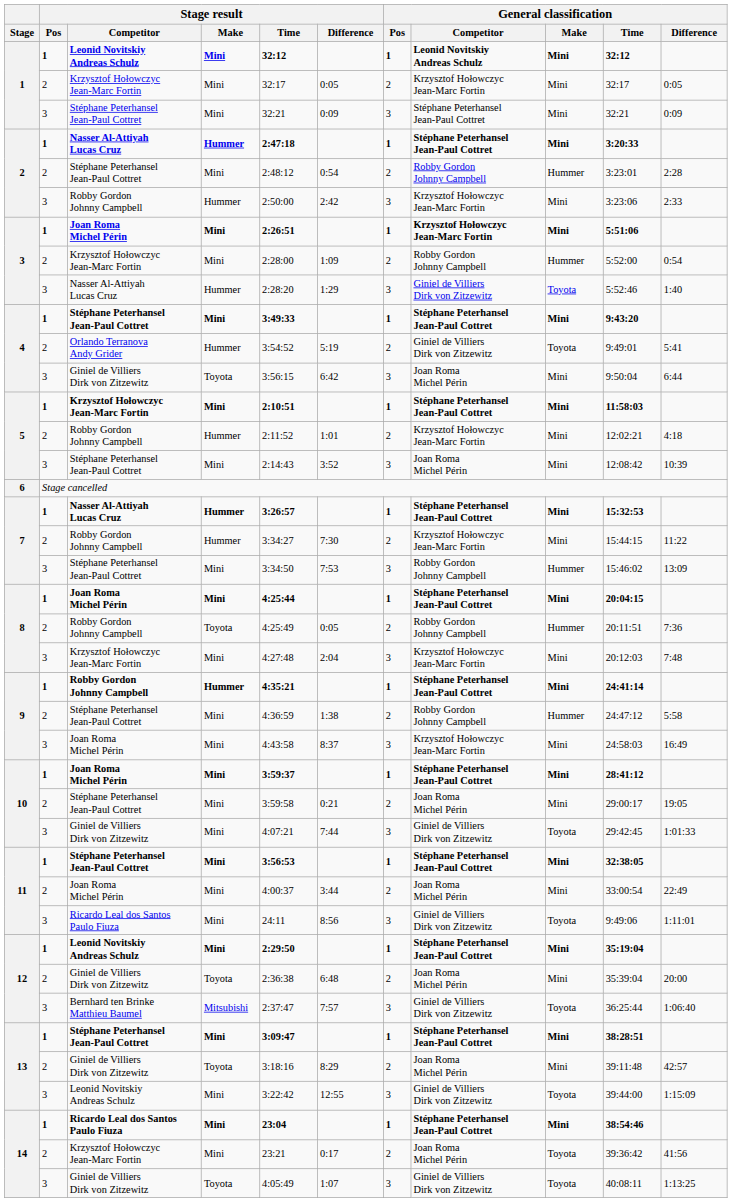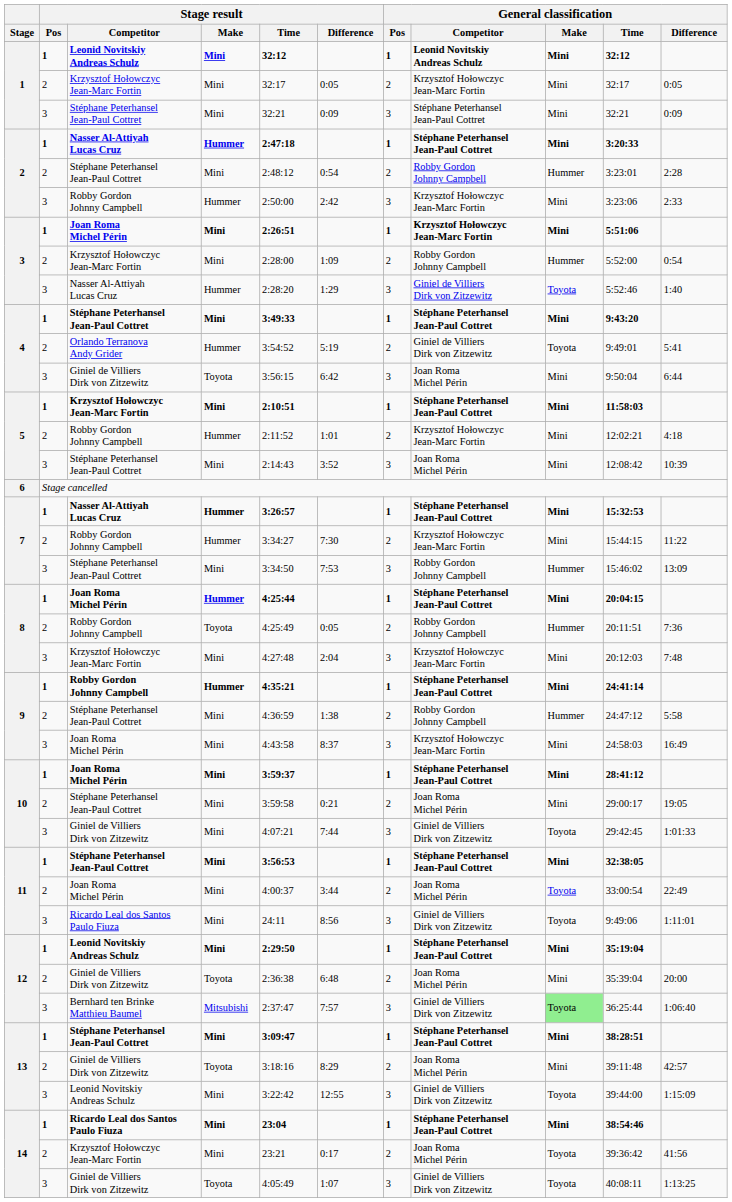 <table class="wikitable" style="font-size:85%;">
 <tr>
 <th></th>
 <th colspan=5><big>Stage result </big></th>
 <th colspan=5><big>General classification</big></th>
 </tr>
 <tr>
 <th width="40px">Stage</th>
 <th width="30px">Pos</th>
 <th width="170px">Competitor</th>
 <th width="70px">Make</th>
 <th width="70px">Time</th>
 <th width="80px">Difference</th>
 <th width="30px">Pos</th>
 <th width="170px">Competitor</th>
 <th width="70px">Make</th>
 <th width="70px">Time</th>
 <th width="80px">Difference</th>
 </tr>
 <tr>
 <th rowspan=3>1</th>
 <td><strong>1</strong></td>
 <td><strong> <a href='#'>Leonid Novitskiy</a> <br>  <a href='#'>Andreas Schulz</a></strong></td>
 <td><strong><a href='#'>Mini</a></strong></td>
 <td><strong>32:12</strong></td>
 <td></td>
 <td><strong>1</strong></td>
 <td><strong> Leonid Novitskiy <br>  Andreas Schulz</strong></td>
 <td><strong>Mini</strong></td>
 <td><strong>32:12</strong></td>
 <td></td>
 </tr>
 <tr>
 <td>2</td>
 <td> <a href='#'>Krzysztof Hołowczyc</a> <br>  <a href='#'>Jean-Marc Fortin</a></td>
 <td>Mini</td>
 <td>32:17</td>
 <td>0:05</td>
 <td>2</td>
 <td> Krzysztof Hołowczyc <br>  Jean-Marc Fortin</td>
 <td>Mini</td>
 <td>32:17</td>
 <td>0:05</td>
 </tr>
 <tr>
 <td>3</td>
 <td> <a href='#'>Stéphane Peterhansel</a> <br>  <a href='#'>Jean-Paul Cottret</a></td>
 <td>Mini</td>
 <td>32:21</td>
 <td>0:09</td>
 <td>3</td>
 <td> Stéphane Peterhansel <br>  Jean-Paul Cottret</td>
 <td>Mini</td>
 <td>32:21</td>
 <td>0:09</td>
 </tr>
 <tr>
 <th rowspan=3>2</th>
 <td><strong>1</strong></td>
 <td><strong> <a href='#'>Nasser Al-Attiyah</a> <br>  <a href='#'>Lucas Cruz</a></strong></td>
 <td><strong><a href='#'>Hummer</a></strong></td>
 <td><strong>2:47:18</strong></td>
 <td></td>
 <td><strong>1</strong></td>
 <td><strong> Stéphane Peterhansel <br>  Jean-Paul Cottret</strong></td>
 <td><strong>Mini</strong></td>
 <td><strong>3:20:33</strong></td>
 <td></td>
 </tr>
 <tr>
 <td>2</td>
 <td> Stéphane Peterhansel <br>  Jean-Paul Cottret</td>
 <td>Mini</td>
 <td>2:48:12</td>
 <td>0:54</td>
 <td>2</td>
 <td> <a href='#'>Robby Gordon</a> <br>  <a href='#'>Johnny Campbell</a></td>
 <td>Hummer</td>
 <td>3:23:01</td>
 <td>2:28</td>
 </tr>
 <tr>
 <td>3</td>
 <td> Robby Gordon <br>  Johnny Campbell</td>
 <td>Hummer</td>
 <td>2:50:00</td>
 <td>2:42</td>
 <td>3</td>
 <td> Krzysztof Hołowczyc <br>  Jean-Marc Fortin</td>
 <td>Mini</td>
 <td>3:23:06</td>
 <td>2:33</td>
 </tr>
 <tr>
 <th rowspan=3>3</th>
 <td><strong>1</strong></td>
 <td><strong> <a href='#'>Joan Roma</a> <br>  <a href='#'>Michel Périn</a></strong></td>
 <td><strong>Mini</strong></td>
 <td><strong>2:26:51</strong></td>
 <td></td>
 <td><strong>1</strong></td>
 <td><strong> Krzysztof Hołowczyc <br>  Jean-Marc Fortin</strong></td>
 <td><strong>Mini</strong></td>
 <td><strong>5:51:06</strong></td>
 <td></td>
 </tr>
 <tr>
 <td>2</td>
 <td> Krzysztof Hołowczyc <br>  Jean-Marc Fortin</td>
 <td>Mini</td>
 <td>2:28:00</td>
 <td>1:09</td>
 <td>2</td>
 <td> Robby Gordon <br>  Johnny Campbell</td>
 <td>Hummer</td>
 <td>5:52:00</td>
 <td>0:54</td>
 </tr>
 <tr>
 <td>3</td>
 <td> Nasser Al-Attiyah <br>  Lucas Cruz</td>
 <td>Hummer</td>
 <td>2:28:20</td>
 <td>1:29</td>
 <td>3</td>
 <td> <a href='#'>Giniel de Villiers</a> <br>  <a href='#'>Dirk von Zitzewitz</a></td>
 <td><a href='#'>Toyota</a></td>
 <td>5:52:46</td>
 <td>1:40</td>
 </tr>
 <tr>
 <th rowspan=3>4</th>
 <td><strong>1</strong></td>
 <td><strong> Stéphane Peterhansel <br>  Jean-Paul Cottret</strong></td>
 <td><strong>Mini</strong></td>
 <td><strong>3:49:33</strong></td>
 <td></td>
 <td><strong>1</strong></td>
 <td><strong> Stéphane Peterhansel <br>  Jean-Paul Cottret</strong></td>
 <td><strong>Mini</strong></td>
 <td><strong>9:43:20</strong></td>
 <td></td>
 </tr>
 <tr>
 <td>2</td>
 <td> <a href='#'>Orlando Terranova</a> <br>  <a href='#'>Andy Grider</a></td>
 <td>Hummer</td>
 <td>3:54:52</td>
 <td>5:19</td>
 <td>2</td>
 <td> Giniel de Villiers <br>  Dirk von Zitzewitz</td>
 <td>Toyota</td>
 <td>9:49:01</td>
 <td>5:41</td>
 </tr>
 <tr>
 <td>3</td>
 <td> Giniel de Villiers <br>  Dirk von Zitzewitz</td>
 <td>Toyota</td>
 <td>3:56:15</td>
 <td>6:42</td>
 <td>3</td>
 <td> Joan Roma <br>  Michel Périn</td>
 <td>Mini</td>
 <td>9:50:04</td>
 <td>6:44</td>
 </tr>
 <tr>
 <th rowspan=3>5</th>
 <td><strong>1</strong></td>
 <td><strong> Krzysztof Hołowczyc <br>  Jean-Marc Fortin</strong></td>
 <td><strong>Mini</strong></td>
 <td><strong>2:10:51</strong></td>
 <td></td>
 <td><strong>1</strong></td>
 <td><strong> Stéphane Peterhansel <br>  Jean-Paul Cottret</strong></td>
 <td><strong>Mini</strong></td>
 <td><strong>11:58:03</strong></td>
 <td></td>
 </tr>
 <tr>
 <td>2</td>
 <td> Robby Gordon <br>  Johnny Campbell</td>
 <td>Hummer</td>
 <td>2:11:52</td>
 <td>1:01</td>
 <td>2</td>
 <td> Krzysztof Hołowczyc <br>  Jean-Marc Fortin</td>
 <td>Mini</td>
 <td>12:02:21</td>
 <td>4:18</td>
 </tr>
 <tr>
 <td>3</td>
 <td> Stéphane Peterhansel <br>  Jean-Paul Cottret</td>
 <td>Mini</td>
 <td>2:14:43</td>
 <td>3:52</td>
 <td>3</td>
 <td> Joan Roma <br>  Michel Périn</td>
 <td>Mini</td>
 <td>12:08:42</td>
 <td>10:39</td>
 </tr>
 <tr>
 <th>6</th>
 <td colspan=10><em>Stage cancelled</em></td>
 </tr>
 <tr>
 <th rowspan=3>7</th>
 <td><strong>1</strong></td>
 <td><strong> Nasser Al-Attiyah <br>  Lucas Cruz</strong></td>
 <td><strong>Hummer</strong></td>
 <td><strong>3:26:57</strong></td>
 <td></td>
 <td><strong>1</strong></td>
 <td><strong> Stéphane Peterhansel <br>  Jean-Paul Cottret</strong></td>
 <td><strong>Mini</strong></td>
 <td><strong>15:32:53</strong></td>
 <td></td>
 </tr>
 <tr>
 <td>2</td>
 <td> Robby Gordon <br>  Johnny Campbell</td>
 <td>Hummer</td>
 <td>3:34:27</td>
 <td>7:30</td>
 <td>2</td>
 <td> Krzysztof Hołowczyc <br>  Jean-Marc Fortin</td>
 <td>Mini</td>
 <td>15:44:15</td>
 <td>11:22</td>
 </tr>
 <tr>
 <td>3</td>
 <td> Stéphane Peterhansel <br>  Jean-Paul Cottret</td>
 <td>Mini</td>
 <td>3:34:50</td>
 <td>7:53</td>
 <td>3</td>
 <td> Robby Gordon <br>  Johnny Campbell</td>
 <td>Hummer</td>
 <td>15:46:02</td>
 <td>13:09</td>
 </tr>
 <tr>
 <th rowspan=3>8</th>
 <td><strong>1</strong></td>
 <td><strong> Joan Roma <br>  Michel Périn</strong></td>
-<td><strong>Mini</strong></td>
+<td><strong><a href='#'>Hummer</a></strong></td>
 <td><strong>4:25:44</strong></td>
 <td></td>
 <td><strong>1</strong></td>
 <td><strong> Stéphane Peterhansel <br>  Jean-Paul Cottret</strong></td>
 <td><strong>Mini</strong></td>
 <td><strong>20:04:15</strong></td>
 <td></td>
 </tr>
 <tr>
 <td>2</td>
 <td> Robby Gordon <br>  Johnny Campbell</td>
 <td>Toyota</td>
 <td>4:25:49</td>
 <td>0:05</td>
 <td>2</td>
 <td> Robby Gordon <br>  Johnny Campbell</td>
 <td>Hummer</td>
 <td>20:11:51</td>
 <td>7:36</td>
 </tr>
 <tr>
 <td>3</td>
 <td> Krzysztof Hołowczyc <br>  Jean-Marc Fortin</td>
 <td>Mini</td>
 <td>4:27:48</td>
 <td>2:04</td>
 <td>3</td>
 <td> Krzysztof Hołowczyc <br>  Jean-Marc Fortin</td>
 <td>Mini</td>
 <td>20:12:03</td>
 <td>7:48</td>
 </tr>
 <tr>
 <th rowspan=3>9</th>
 <td><strong>1</strong></td>
 <td><strong> Robby Gordon <br>  Johnny Campbell</strong></td>
 <td><strong>Hummer</strong></td>
 <td><strong>4:35:21</strong></td>
 <td></td>
 <td><strong>1</strong></td>
 <td><strong> Stéphane Peterhansel <br>  Jean-Paul Cottret</strong></td>
 <td><strong>Mini</strong></td>
 <td><strong>24:41:14</strong></td>
 <td></td>
 </tr>
 <tr>
 <td>2</td>
 <td> Stéphane Peterhansel <br>  Jean-Paul Cottret</td>
 <td>Mini</td>
 <td>4:36:59</td>
 <td>1:38</td>
 <td>2</td>
 <td> Robby Gordon <br>  Johnny Campbell</td>
 <td>Hummer</td>
 <td>24:47:12</td>
 <td>5:58</td>
 </tr>
 <tr>
 <td>3</td>
 <td> Joan Roma <br>  Michel Périn</td>
 <td>Mini</td>
 <td>4:43:58</td>
 <td>8:37</td>
 <td>3</td>
 <td> Krzysztof Hołowczyc <br>  Jean-Marc Fortin</td>
 <td>Mini</td>
 <td>24:58:03</td>
 <td>16:49</td>
 </tr>
 <tr>
 <th rowspan=3>10</th>
 <td><strong>1</strong></td>
 <td><strong> Joan Roma <br>  Michel Périn</strong></td>
 <td><strong>Mini</strong></td>
 <td><strong>3:59:37</strong></td>
 <td></td>
 <td><strong>1</strong></td>
 <td><strong> Stéphane Peterhansel <br>  Jean-Paul Cottret</strong></td>
 <td><strong>Mini</strong></td>
 <td><strong>28:41:12</strong></td>
 <td></td>
 </tr>
 <tr>
 <td>2</td>
 <td> Stéphane Peterhansel <br>  Jean-Paul Cottret</td>
 <td>Mini</td>
 <td>3:59:58</td>
 <td>0:21</td>
 <td>2</td>
 <td> Joan Roma <br>  Michel Périn</td>
 <td>Mini</td>
 <td>29:00:17</td>
 <td>19:05</td>
 </tr>
 <tr>
 <td>3</td>
 <td> Giniel de Villiers <br>  Dirk von Zitzewitz</td>
 <td>Mini</td>
 <td>4:07:21</td>
 <td>7:44</td>
 <td>3</td>
 <td> Giniel de Villiers <br>  Dirk von Zitzewitz</td>
 <td>Toyota</td>
 <td>29:42:45</td>
 <td>1:01:33</td>
 </tr>
 <tr>
 <th rowspan=3>11</th>
 <td><strong>1</strong></td>
 <td><strong> Stéphane Peterhansel <br>  Jean-Paul Cottret</strong></td>
 <td><strong>Mini</strong></td>
 <td><strong>3:56:53</strong></td>
 <td></td>
 <td><strong>1</strong></td>
 <td><strong> Stéphane Peterhansel <br>  Jean-Paul Cottret</strong></td>
 <td><strong>Mini</strong></td>
 <td><strong>32:38:05</strong></td>
 <td></td>
 </tr>
 <tr>
 <td>2</td>
 <td> Joan Roma <br>  Michel Périn</td>
 <td>Mini</td>
 <td>4:00:37</td>
 <td>3:44</td>
 <td>2</td>
 <td> Joan Roma <br>  Michel Périn</td>
-<td>Mini</td>
+<td><a href='#'>Toyota</a></td>
 <td>33:00:54</td>
 <td>22:49</td>
 </tr>
 <tr>
 <td>3</td>
 <td> <a href='#'>Ricardo Leal dos Santos</a> <br>  <a href='#'>Paulo Fiuza</a></td>
 <td>Mini</td>
 <td>24:11</td>
 <td>8:56</td>
 <td>3</td>
 <td> Giniel de Villiers <br>  Dirk von Zitzewitz</td>
 <td>Toyota</td>
 <td>9:49:06</td>
 <td>1:11:01</td>
 </tr>
 <tr>
 <th rowspan=3>12</th>
 <td><strong>1</strong></td>
 <td><strong> Leonid Novitskiy <br>  Andreas Schulz</strong></td>
 <td><strong>Mini</strong></td>
 <td><strong>2:29:50</strong></td>
 <td></td>
 <td><strong>1</strong></td>
 <td><strong> Stéphane Peterhansel <br>  Jean-Paul Cottret</strong></td>
 <td><strong>Mini</strong></td>
 <td><strong>35:19:04</strong></td>
 <td></td>
 </tr>
 <tr>
 <td>2</td>
 <td> Giniel de Villiers <br>  Dirk von Zitzewitz</td>
 <td>Toyota</td>
 <td>2:36:38</td>
 <td>6:48</td>
 <td>2</td>
 <td> Joan Roma <br>  Michel Périn</td>
 <td>Mini</td>
 <td>35:39:04</td>
 <td>20:00</td>
 </tr>
 <tr>
 <td>3</td>
 <td> Bernhard ten Brinke <br>  <a href='#'>Matthieu Baumel</a></td>
 <td><a href='#'>Mitsubishi</a></td>
 <td>2:37:47</td>
 <td>7:57</td>
 <td>3</td>
 <td> Giniel de Villiers <br>  Dirk von Zitzewitz</td>
-<td>Toyota</td>
+<td style="background: lightgreen;">Toyota</td>
 <td>36:25:44</td>
 <td>1:06:40</td>
 </tr>
 <tr>
 <th rowspan=3>13</th>
 <td><strong>1</strong></td>
 <td><strong> Stéphane Peterhansel <br>  Jean-Paul Cottret</strong></td>
 <td><strong>Mini</strong></td>
 <td><strong>3:09:47</strong></td>
 <td></td>
 <td><strong>1</strong></td>
 <td><strong> Stéphane Peterhansel <br>  Jean-Paul Cottret</strong></td>
 <td><strong>Mini</strong></td>
 <td><strong>38:28:51</strong></td>
 <td></td>
 </tr>
 <tr>
 <td>2</td>
 <td> Giniel de Villiers <br>  Dirk von Zitzewitz</td>
 <td>Toyota</td>
 <td>3:18:16</td>
 <td>8:29</td>
 <td>2</td>
 <td> Joan Roma <br>  Michel Périn</td>
 <td>Mini</td>
 <td>39:11:48</td>
 <td>42:57</td>
 </tr>
 <tr>
 <td>3</td>
 <td> Leonid Novitskiy <br>  Andreas Schulz</td>
 <td>Mini</td>
 <td>3:22:42</td>
 <td>12:55</td>
 <td>3</td>
 <td> Giniel de Villiers <br>  Dirk von Zitzewitz</td>
 <td>Toyota</td>
 <td>39:44:00</td>
 <td>1:15:09</td>
 </tr>
 <tr>
 <th rowspan=3>14</th>
 <td><strong>1</strong></td>
 <td><strong> Ricardo Leal dos Santos <br>  Paulo Fiuza</strong></td>
 <td><strong>Mini</strong></td>
 <td><strong>23:04</strong></td>
 <td></td>
 <td><strong>1</strong></td>
 <td><strong> Stéphane Peterhansel <br>  Jean-Paul Cottret</strong></td>
 <td><strong>Mini</strong></td>
 <td><strong>38:54:46</strong></td>
 <td></td>
 </tr>
 <tr>
 <td>2</td>
 <td> Krzysztof Hołowczyc <br>  Jean-Marc Fortin</td>
 <td>Mini</td>
 <td>23:21</td>
 <td>0:17</td>
 <td>2</td>
 <td> Joan Roma <br>  Michel Périn</td>
 <td>Toyota</td>
 <td>39:36:42</td>
 <td>41:56</td>
 </tr>
 <tr>
 <td>3</td>
 <td> Giniel de Villiers <br>  Dirk von Zitzewitz</td>
 <td>Toyota</td>
 <td>4:05:49</td>
 <td>1:07</td>
 <td>3</td>
 <td> Giniel de Villiers <br>  Dirk von Zitzewitz</td>
 <td>Toyota</td>
 <td>40:08:11</td>
 <td>1:13:25</td>
 </tr>
 </table>
